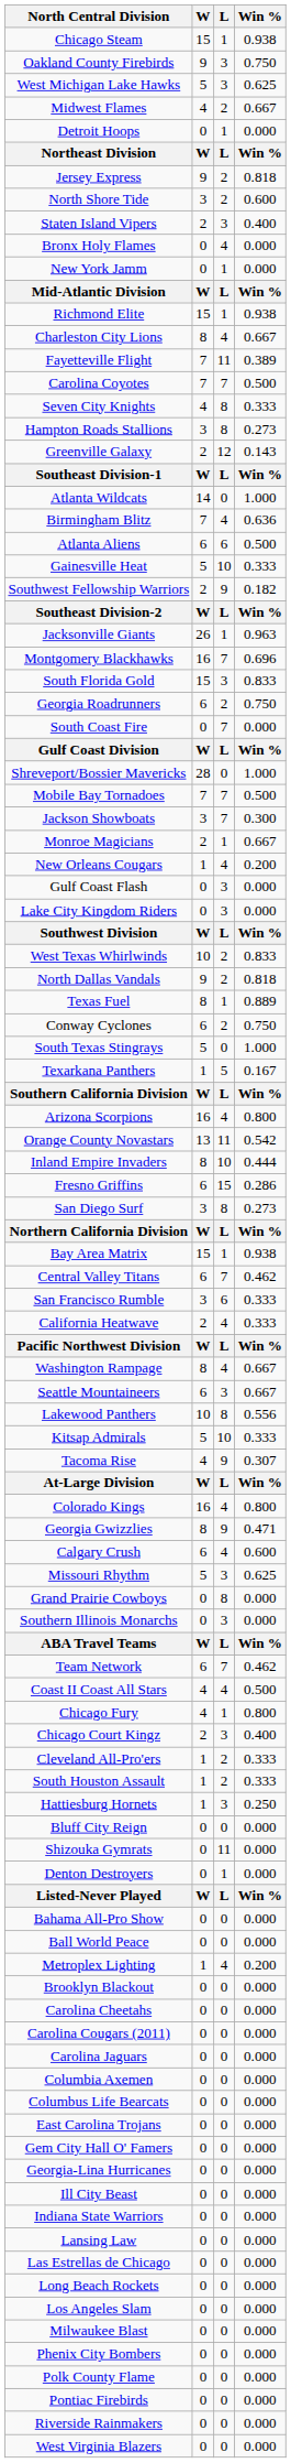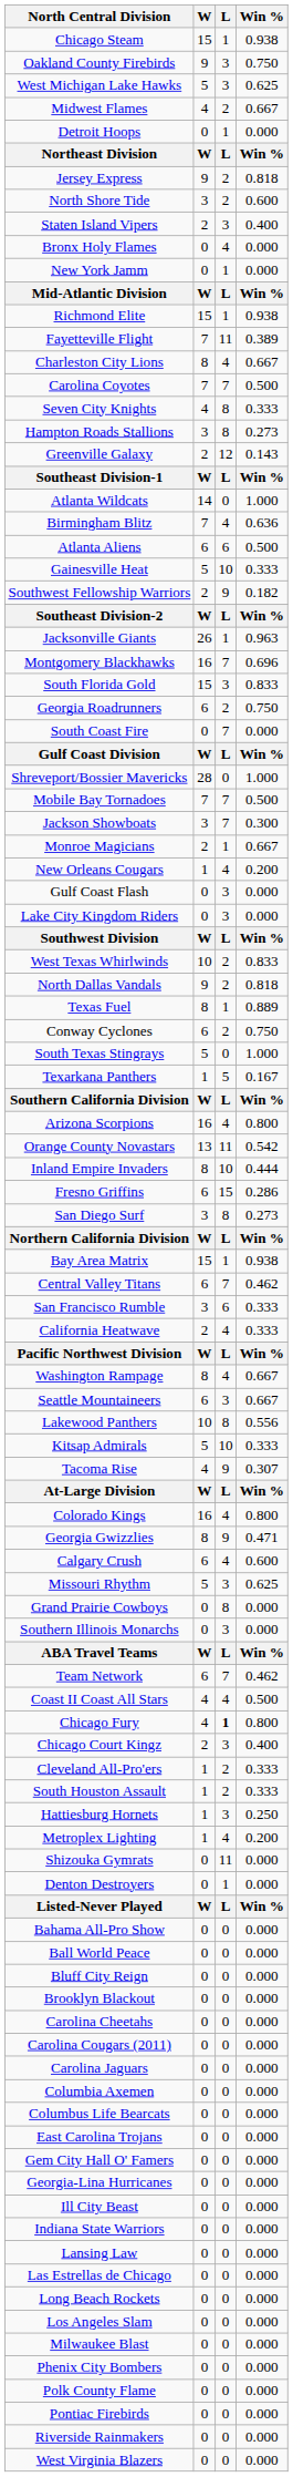 <table class="wikitable">
 <tr>
 <th>North Central Division</th>
 <th>W</th>
 <th>L</th>
 <th>Win %</th>
 </tr>
 <tr>
 <td align=center><a href='#'>Chicago Steam</a></td>
 <td align=center>15</td>
 <td align=center>1</td>
 <td align=center>0.938</td>
 </tr>
 <tr>
 <td align=center><a href='#'>Oakland County Firebirds</a></td>
 <td align=center>9</td>
 <td align=center>3</td>
 <td align=center>0.750</td>
 </tr>
 <tr>
 <td align=center><a href='#'>West Michigan Lake Hawks</a></td>
 <td align=center>5</td>
 <td align=center>3</td>
 <td align=center>0.625</td>
 </tr>
 <tr>
 <td align=center><a href='#'>Midwest Flames</a></td>
 <td align=center>4</td>
 <td align=center>2</td>
 <td align=center>0.667</td>
 </tr>
 <tr>
 <td align=center><a href='#'>Detroit Hoops</a></td>
 <td align=center>0</td>
 <td align=center>1</td>
 <td align=center>0.000</td>
 </tr>
 <tr>
 <th>Northeast Division</th>
 <th>W</th>
 <th>L</th>
 <th>Win %</th>
 </tr>
 <tr>
 <td align=center><a href='#'>Jersey Express</a></td>
 <td align=center>9</td>
 <td align=center>2</td>
 <td align=center>0.818</td>
 </tr>
 <tr>
 <td align=center><a href='#'>North Shore Tide</a></td>
 <td align=center>3</td>
 <td align=center>2</td>
 <td align=center>0.600</td>
 </tr>
 <tr>
 <td align=center><a href='#'>Staten Island Vipers</a></td>
 <td align=center>2</td>
 <td align=center>3</td>
 <td align=center>0.400</td>
 </tr>
 <tr>
 <td align=center><a href='#'>Bronx Holy Flames</a></td>
 <td align=center>0</td>
 <td align=center>4</td>
 <td align=center>0.000</td>
 </tr>
 <tr>
 <td align=center><a href='#'>New York Jamm</a></td>
 <td align=center>0</td>
 <td align=center>1</td>
 <td align=center>0.000</td>
 </tr>
 <tr>
 <th>Mid-Atlantic Division</th>
 <th>W</th>
 <th>L</th>
 <th>Win %</th>
 </tr>
 <tr>
 <td align=center><a href='#'>Richmond Elite</a></td>
 <td align=center>15</td>
 <td align=center>1</td>
 <td align=center>0.938</td>
 </tr>
 <tr>
+<td align=center><a href='#'>Fayetteville Flight</a></td>
+<td align=center>7</td>
+<td align=center>11</td>
+<td align=center>0.389</td>
+</tr>
+<tr>
 <td align=center><a href='#'>Charleston City Lions</a></td>
 <td align=center>8</td>
 <td align=center>4</td>
 <td align=center>0.667</td>
-</tr>
-<tr>
-<td align=center><a href='#'>Fayetteville Flight</a></td>
-<td align=center>7</td>
-<td align=center>11</td>
-<td align=center>0.389</td>
 </tr>
 <tr>
 <td align=center><a href='#'>Carolina Coyotes</a></td>
 <td align=center>7</td>
 <td align=center>7</td>
 <td align=center>0.500</td>
 </tr>
 <tr>
 <td align=center><a href='#'>Seven City Knights</a></td>
 <td align=center>4</td>
 <td align=center>8</td>
 <td align=center>0.333</td>
 </tr>
 <tr>
 <td align=center><a href='#'>Hampton Roads Stallions</a></td>
 <td align=center>3</td>
 <td align=center>8</td>
 <td align=center>0.273</td>
 </tr>
 <tr>
 <td align=center><a href='#'>Greenville Galaxy</a></td>
 <td align=center>2</td>
 <td align=center>12</td>
 <td align=center>0.143</td>
 </tr>
 <tr>
 <th>Southeast Division-1</th>
 <th>W</th>
 <th>L</th>
 <th>Win %</th>
 </tr>
 <tr>
 <td align=center><a href='#'>Atlanta Wildcats</a></td>
 <td align=center>14</td>
 <td align=center>0</td>
 <td align=center>1.000</td>
 </tr>
 <tr>
 <td align=center><a href='#'>Birmingham Blitz</a></td>
 <td align=center>7</td>
 <td align=center>4</td>
 <td align=center>0.636</td>
 </tr>
 <tr>
 <td align=center><a href='#'>Atlanta Aliens</a></td>
 <td align=center>6</td>
 <td align=center>6</td>
 <td align=center>0.500</td>
 </tr>
 <tr>
 <td align=center><a href='#'>Gainesville Heat</a></td>
 <td align=center>5</td>
 <td align=center>10</td>
 <td align=center>0.333</td>
 </tr>
 <tr>
 <td align=center><a href='#'>Southwest Fellowship Warriors</a></td>
 <td align=center>2</td>
 <td align=center>9</td>
 <td align=center>0.182</td>
 </tr>
 <tr>
 <th>Southeast Division-2</th>
 <th>W</th>
 <th>L</th>
 <th>Win %</th>
 </tr>
 <tr>
 <td align=center><a href='#'>Jacksonville Giants</a></td>
 <td align=center>26</td>
 <td align=center>1</td>
 <td align=center>0.963</td>
 </tr>
 <tr>
 <td align=center><a href='#'>Montgomery Blackhawks</a></td>
 <td align=center>16</td>
 <td align=center>7</td>
 <td align=center>0.696</td>
 </tr>
 <tr>
 <td align=center><a href='#'>South Florida Gold</a></td>
 <td align=center>15</td>
 <td align=center>3</td>
 <td align=center>0.833</td>
 </tr>
 <tr>
 <td align=center><a href='#'>Georgia Roadrunners</a></td>
 <td align=center>6</td>
 <td align=center>2</td>
 <td align=center>0.750</td>
 </tr>
 <tr>
 <td align=center><a href='#'>South Coast Fire</a></td>
 <td align=center>0</td>
 <td align=center>7</td>
 <td align=center>0.000</td>
 </tr>
 <tr>
 <th>Gulf Coast Division</th>
 <th>W</th>
 <th>L</th>
 <th>Win %</th>
 </tr>
 <tr>
 <td align=center><a href='#'>Shreveport/Bossier Mavericks</a></td>
 <td align=center>28</td>
 <td align=center>0</td>
 <td align=center>1.000</td>
 </tr>
 <tr>
 <td align=center><a href='#'>Mobile Bay Tornadoes</a></td>
 <td align=center>7</td>
 <td align=center>7</td>
 <td align=center>0.500</td>
 </tr>
 <tr>
 <td align=center><a href='#'>Jackson Showboats</a></td>
 <td align=center>3</td>
 <td align=center>7</td>
 <td align=center>0.300</td>
 </tr>
 <tr>
 <td align=center><a href='#'>Monroe Magicians</a></td>
 <td align=center>2</td>
 <td align=center>1</td>
 <td align=center>0.667</td>
 </tr>
 <tr>
 <td align=center><a href='#'>New Orleans Cougars</a></td>
 <td align=center>1</td>
 <td align=center>4</td>
 <td align=center>0.200</td>
 </tr>
 <tr>
 <td align=center>Gulf Coast Flash</td>
 <td align=center>0</td>
 <td align=center>3</td>
 <td align=center>0.000</td>
 </tr>
 <tr>
 <td align=center><a href='#'>Lake City Kingdom Riders</a></td>
 <td align=center>0</td>
 <td align=center>3</td>
 <td align=center>0.000</td>
 </tr>
 <tr>
 <th>Southwest Division</th>
 <th>W</th>
 <th>L</th>
 <th>Win %</th>
 </tr>
 <tr>
 <td align=center><a href='#'>West Texas Whirlwinds</a></td>
 <td align=center>10</td>
 <td align=center>2</td>
 <td align=center>0.833</td>
 </tr>
 <tr>
 <td align=center><a href='#'>North Dallas Vandals</a></td>
 <td align=center>9</td>
 <td align=center>2</td>
 <td align=center>0.818</td>
 </tr>
 <tr>
 <td align=center><a href='#'>Texas Fuel</a></td>
 <td align=center>8</td>
 <td align=center>1</td>
 <td align=center>0.889</td>
 </tr>
 <tr>
 <td align=center>Conway Cyclones</td>
 <td align=center>6</td>
 <td align=center>2</td>
 <td align=center>0.750</td>
 </tr>
 <tr>
 <td align=center><a href='#'>South Texas Stingrays</a></td>
 <td align=center>5</td>
 <td align=center>0</td>
 <td align=center>1.000</td>
 </tr>
 <tr>
 <td align=center><a href='#'>Texarkana Panthers</a></td>
 <td align=center>1</td>
 <td align=center>5</td>
 <td align=center>0.167</td>
 </tr>
 <tr>
 <th>Southern California Division</th>
 <th>W</th>
 <th>L</th>
 <th>Win %</th>
 </tr>
 <tr>
 <td align=center><a href='#'>Arizona Scorpions</a></td>
 <td align=center>16</td>
 <td align=center>4</td>
 <td align=center>0.800</td>
 </tr>
 <tr>
 <td align=center><a href='#'>Orange County Novastars</a></td>
 <td align=center>13</td>
 <td align=center>11</td>
 <td align=center>0.542</td>
 </tr>
 <tr>
 <td align=center><a href='#'>Inland Empire Invaders</a></td>
 <td align=center>8</td>
 <td align=center>10</td>
 <td align=center>0.444</td>
 </tr>
 <tr>
 <td align=center><a href='#'>Fresno Griffins</a></td>
 <td align=center>6</td>
 <td align=center>15</td>
 <td align=center>0.286</td>
 </tr>
 <tr>
 <td align=center><a href='#'>San Diego Surf</a></td>
 <td align=center>3</td>
 <td align=center>8</td>
 <td align=center>0.273</td>
 </tr>
 <tr>
 <th>Northern California Division</th>
 <th>W</th>
 <th>L</th>
 <th>Win %</th>
 </tr>
 <tr>
 <td align=center><a href='#'>Bay Area Matrix</a></td>
 <td align=center>15</td>
 <td align=center>1</td>
 <td align=center>0.938</td>
 </tr>
 <tr>
 <td align=center><a href='#'>Central Valley Titans</a></td>
 <td align=center>6</td>
 <td align=center>7</td>
 <td align=center>0.462</td>
 </tr>
 <tr>
 <td align=center><a href='#'>San Francisco Rumble</a></td>
 <td align=center>3</td>
 <td align=center>6</td>
 <td align=center>0.333</td>
 </tr>
 <tr>
 <td align=center><a href='#'>California Heatwave</a></td>
 <td align=center>2</td>
 <td align=center>4</td>
 <td align=center>0.333</td>
 </tr>
 <tr>
 <th>Pacific Northwest Division</th>
 <th>W</th>
 <th>L</th>
 <th>Win %</th>
 </tr>
 <tr>
 <td align=center><a href='#'>Washington Rampage</a></td>
 <td align=center>8</td>
 <td align=center>4</td>
 <td align=center>0.667</td>
 </tr>
 <tr>
 <td align=center><a href='#'>Seattle Mountaineers</a></td>
 <td align=center>6</td>
 <td align=center>3</td>
 <td align=center>0.667</td>
 </tr>
 <tr>
 <td align=center><a href='#'>Lakewood Panthers</a></td>
 <td align=center>10</td>
 <td align=center>8</td>
 <td align=center>0.556</td>
 </tr>
 <tr>
 <td align=center><a href='#'>Kitsap Admirals</a></td>
 <td align=center>5</td>
 <td align=center>10</td>
 <td align=center>0.333</td>
 </tr>
 <tr>
 <td align=center><a href='#'>Tacoma Rise</a></td>
 <td align=center>4</td>
 <td align=center>9</td>
 <td align=center>0.307</td>
 </tr>
 <tr>
 <th>At-Large Division</th>
 <th>W</th>
 <th>L</th>
 <th>Win %</th>
 </tr>
 <tr>
 <td align=center><a href='#'>Colorado Kings</a></td>
 <td align=center>16</td>
 <td align=center>4</td>
 <td align=center>0.800</td>
 </tr>
 <tr>
 <td align=center><a href='#'>Georgia Gwizzlies</a></td>
 <td align=center>8</td>
 <td align=center>9</td>
 <td align=center>0.471</td>
 </tr>
 <tr>
 <td align=center><a href='#'>Calgary Crush</a></td>
 <td align=center>6</td>
 <td align=center>4</td>
 <td align=center>0.600</td>
 </tr>
 <tr>
 <td align=center><a href='#'>Missouri Rhythm</a></td>
 <td align=center>5</td>
 <td align=center>3</td>
 <td align=center>0.625</td>
 </tr>
 <tr>
 <td align=center><a href='#'>Grand Prairie Cowboys</a></td>
 <td align=center>0</td>
 <td align=center>8</td>
 <td align=center>0.000</td>
 </tr>
 <tr>
 <td align=center><a href='#'>Southern Illinois Monarchs</a></td>
 <td align=center>0</td>
 <td align=center>3</td>
 <td align=center>0.000</td>
 </tr>
 <tr>
 <th>ABA Travel Teams</th>
 <th>W</th>
 <th>L</th>
 <th>Win %</th>
 </tr>
 <tr>
 <td align=center><a href='#'>Team Network</a></td>
 <td align=center>6</td>
 <td align=center>7</td>
 <td align=center>0.462</td>
 </tr>
 <tr>
 <td align=center><a href='#'>Coast II Coast All Stars</a></td>
 <td align=center>4</td>
 <td align=center>4</td>
 <td align=center>0.500</td>
 </tr>
 <tr>
 <td align=center><a href='#'>Chicago Fury</a></td>
 <td align=center>4</td>
-<td align=center>1</td>
+<td align=center><strong>1</strong></td>
 <td align=center>0.800</td>
 </tr>
 <tr>
 <td align=center><a href='#'>Chicago Court Kingz</a></td>
 <td align=center>2</td>
 <td align=center>3</td>
 <td align=center>0.400</td>
 </tr>
 <tr>
 <td align=center><a href='#'>Cleveland All-Pro'ers</a></td>
 <td align=center>1</td>
 <td align=center>2</td>
 <td align=center>0.333</td>
 </tr>
 <tr>
 <td align=center><a href='#'>South Houston Assault</a></td>
 <td align=center>1</td>
 <td align=center>2</td>
 <td align=center>0.333</td>
 </tr>
 <tr>
 <td align=center><a href='#'>Hattiesburg Hornets</a></td>
 <td align=center>1</td>
 <td align=center>3</td>
 <td align=center>0.250</td>
 </tr>
 <tr>
-<td align=center><a href='#'>Bluff City Reign</a></td>
-<td align=center>0</td>
-<td align=center>0</td>
-<td align=center>0.000</td>
+<td align=center><a href='#'>Metroplex Lighting</a></td>
+<td align=center>1</td>
+<td align=center>4</td>
+<td align=center>0.200</td>
 </tr>
 <tr>
 <td align=center><a href='#'>Shizouka Gymrats</a></td>
 <td align=center>0</td>
 <td align=center>11</td>
 <td align=center>0.000</td>
 </tr>
 <tr>
 <td align=center><a href='#'>Denton Destroyers</a></td>
 <td align=center>0</td>
 <td align=center>1</td>
 <td align=center>0.000</td>
 </tr>
 <tr>
 <th>Listed-Never Played</th>
 <th>W</th>
 <th>L</th>
 <th>Win %</th>
 </tr>
 <tr>
 <td align=center><a href='#'>Bahama All-Pro Show</a></td>
 <td align=center>0</td>
 <td align=center>0</td>
 <td align=center>0.000</td>
 </tr>
 <tr>
 <td align=center><a href='#'>Ball World Peace</a></td>
 <td align=center>0</td>
 <td align=center>0</td>
 <td align=center>0.000</td>
 </tr>
 <tr>
-<td align=center><a href='#'>Metroplex Lighting</a></td>
-<td align=center>1</td>
-<td align=center>4</td>
-<td align=center>0.200</td>
+<td align=center><a href='#'>Bluff City Reign</a></td>
+<td align=center>0</td>
+<td align=center>0</td>
+<td align=center>0.000</td>
 </tr>
 <tr>
 <td align=center><a href='#'>Brooklyn Blackout</a></td>
 <td align=center>0</td>
 <td align=center>0</td>
 <td align=center>0.000</td>
 </tr>
 <tr>
 <td align=center><a href='#'>Carolina Cheetahs</a></td>
 <td align=center>0</td>
 <td align=center>0</td>
 <td align=center>0.000</td>
 </tr>
 <tr>
 <td align=center><a href='#'>Carolina Cougars (2011)</a></td>
 <td align=center>0</td>
 <td align=center>0</td>
 <td align=center>0.000</td>
 </tr>
 <tr>
 <td align=center><a href='#'>Carolina Jaguars</a></td>
 <td align=center>0</td>
 <td align=center>0</td>
 <td align=center>0.000</td>
 </tr>
 <tr>
 <td align=center><a href='#'>Columbia Axemen</a></td>
 <td align=center>0</td>
 <td align=center>0</td>
 <td align=center>0.000</td>
 </tr>
 <tr>
 <td align=center><a href='#'> Columbus Life Bearcats</a></td>
 <td align=center>0</td>
 <td align=center>0</td>
 <td align=center>0.000</td>
 </tr>
 <tr>
 <td align=center><a href='#'>East Carolina Trojans</a></td>
 <td align=center>0</td>
 <td align=center>0</td>
 <td align=center>0.000</td>
 </tr>
 <tr>
 <td align=center><a href='#'>Gem City Hall O' Famers</a></td>
 <td align=center>0</td>
 <td align=center>0</td>
 <td align=center>0.000</td>
 </tr>
 <tr>
 <td align=center><a href='#'>Georgia-Lina Hurricanes</a></td>
 <td align=center>0</td>
 <td align=center>0</td>
 <td align=center>0.000</td>
 </tr>
 <tr>
 <td align=center><a href='#'>Ill City Beast</a></td>
 <td align=center>0</td>
 <td align=center>0</td>
 <td align=center>0.000</td>
 </tr>
 <tr>
 <td align=center><a href='#'>Indiana State Warriors</a></td>
 <td align=center>0</td>
 <td align=center>0</td>
 <td align=center>0.000</td>
 </tr>
 <tr>
 <td align=center><a href='#'>Lansing Law</a></td>
 <td align=center>0</td>
 <td align=center>0</td>
 <td align=center>0.000</td>
 </tr>
 <tr>
 <td align=center><a href='#'>Las Estrellas de Chicago</a></td>
 <td align=center>0</td>
 <td align=center>0</td>
 <td align=center>0.000</td>
 </tr>
 <tr>
 <td align=center><a href='#'>Long Beach Rockets</a></td>
 <td align=center>0</td>
 <td align=center>0</td>
 <td align=center>0.000</td>
 </tr>
 <tr>
 <td align=center><a href='#'>Los Angeles Slam</a></td>
 <td align=center>0</td>
 <td align=center>0</td>
 <td align=center>0.000</td>
 </tr>
 <tr>
 <td align=center><a href='#'>Milwaukee Blast</a></td>
 <td align=center>0</td>
 <td align=center>0</td>
 <td align=center>0.000</td>
 </tr>
 <tr>
 <td align=center><a href='#'>Phenix City Bombers</a></td>
 <td align=center>0</td>
 <td align=center>0</td>
 <td align=center>0.000</td>
 </tr>
 <tr>
 <td align=center><a href='#'>Polk County Flame</a></td>
 <td align=center>0</td>
 <td align=center>0</td>
 <td align=center>0.000</td>
 </tr>
 <tr>
 <td align=center><a href='#'>Pontiac Firebirds</a></td>
 <td align=center>0</td>
 <td align=center>0</td>
 <td align=center>0.000</td>
 </tr>
 <tr>
 <td align=center><a href='#'>Riverside Rainmakers</a></td>
 <td align=center>0</td>
 <td align=center>0</td>
 <td align=center>0.000</td>
 </tr>
 <tr>
 <td align=center><a href='#'>West Virginia Blazers</a></td>
 <td align=center>0</td>
 <td align=center>0</td>
 <td align=center>0.000</td>
 </tr>
 </table>
